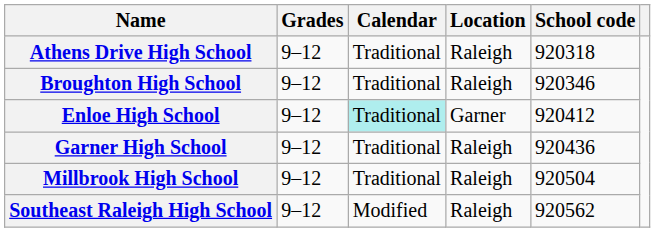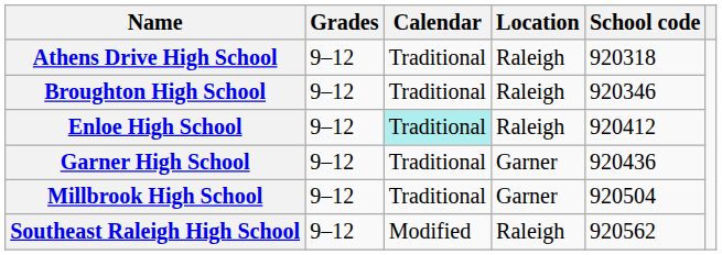 <table class="wikitable sortable">
 <tr>
 <th scope="col">Name</th>
 <th scope="col">Grades</th>
 <th scope="col">Calendar</th>
 <th scope="col">Location</th>
 <th scope="col" class="unsortable">School code</th>
 <th scope="col" class="unsortable"></th>
 </tr>
 <tr>
 <th scope="row"><a href='#'>Athens Drive High School</a></th>
 <td>9–12</td>
 <td>Traditional</td>
 <td>Raleigh</td>
 <td>920318</td>
 </tr>
 <tr>
 <th scope="row"><a href='#'>Broughton High School</a></th>
 <td>9–12</td>
 <td>Traditional</td>
 <td>Raleigh</td>
 <td>920346</td>
 </tr>
 <tr>
 <th scope="row"><a href='#'>Enloe High School</a></th>
 <td>9–12</td>
 <td style="background: paleturquoise;">Traditional</td>
-<td>Garner</td>
+<td>Raleigh</td>
 <td>920412</td>
 </tr>
 <tr>
 <th scope="row"><a href='#'>Garner High School</a></th>
 <td>9–12</td>
 <td>Traditional</td>
-<td>Raleigh</td>
+<td>Garner</td>
 <td>920436</td>
 </tr>
 <tr>
 <th scope="row"><a href='#'>Millbrook High School</a></th>
 <td>9–12</td>
 <td>Traditional</td>
-<td>Raleigh</td>
+<td>Garner</td>
 <td>920504</td>
 </tr>
 <tr>
 <th scope="row"><a href='#'>Southeast Raleigh High School</a></th>
 <td>9–12</td>
 <td>Modified</td>
 <td>Raleigh</td>
 <td>920562</td>
 </tr>
 </table>
